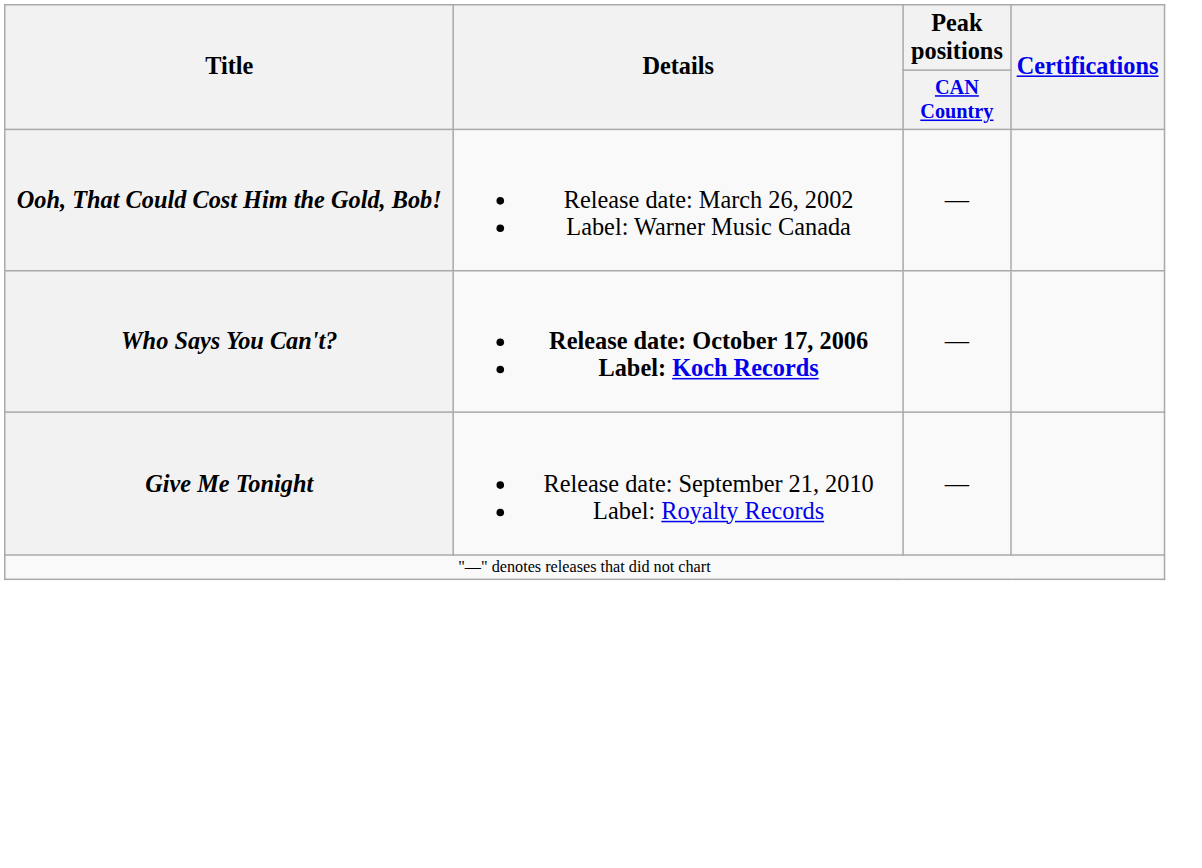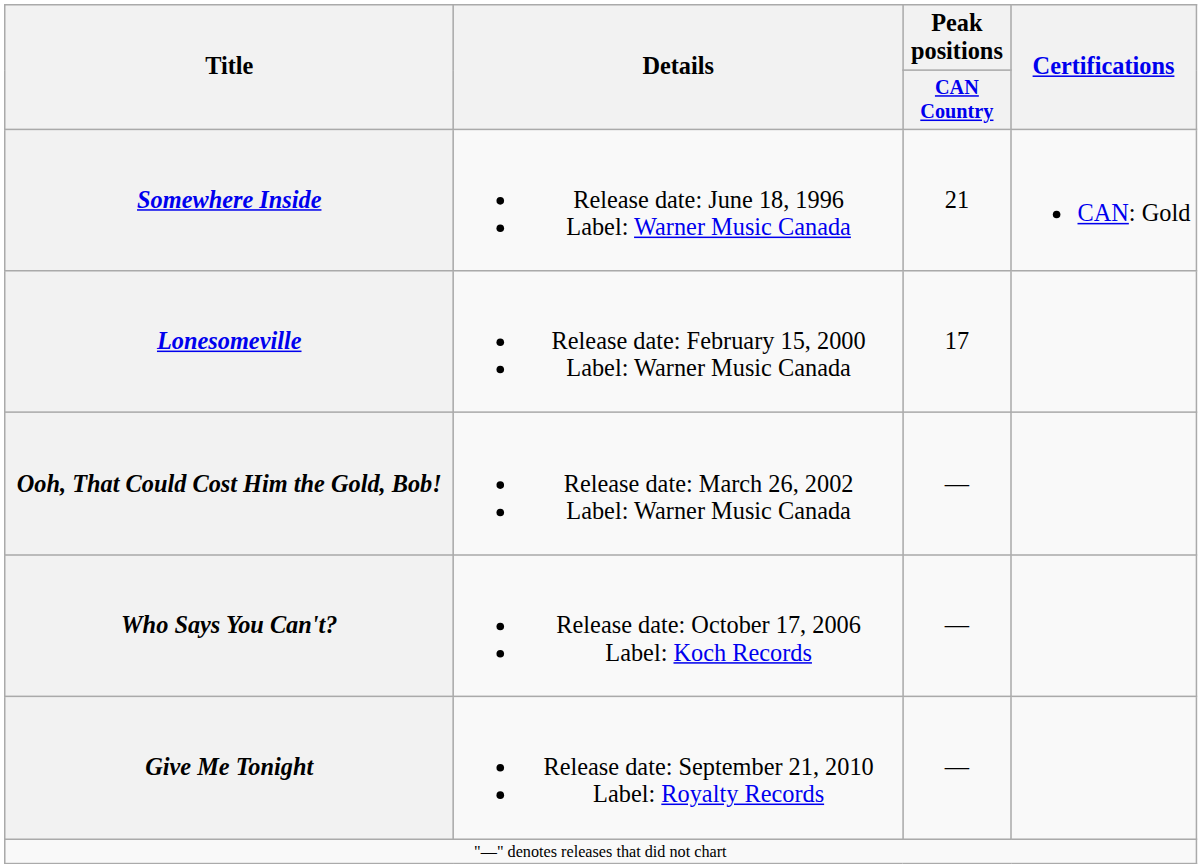 <table class="wikitable plainrowheaders" style="text-align:center;">
 <tr>
 <th rowspan="2" style="width:18em;">Title</th>
 <th rowspan="2" style="width:18em;">Details</th>
 <th>Peak positions</th>
 <th rowspan="2"><a href='#'>Certifications</a></th>
 </tr>
 <tr style="font-size:smaller;">
 <th width="65"><a href='#'>CAN Country</a><br></th>
 </tr>
 <tr>
+<th scope="row"><em><a href='#'>Somewhere Inside</a></em></th>
+<td><br><ul><li>Release date: June 18, 1996</li><li>Label: <a href='#'>Warner Music Canada</a></li></ul></td>
+<td>21</td>
+<td><br><ul><li><a href='#'>CAN</a>: Gold</li></ul></td>
+</tr>
+<tr>
+<th scope="row"><em><a href='#'>Lonesomeville</a></em></th>
+<td><br><ul><li>Release date: February 15, 2000</li><li>Label: Warner Music Canada</li></ul></td>
+<td>17</td>
+<td></td>
+</tr>
+<tr>
 <th scope="row"><em>Ooh, That Could Cost Him the Gold, Bob!</em></th>
 <td><br><ul><li>Release date: March 26, 2002</li><li>Label: Warner Music Canada</li></ul></td>
 <td>—</td>
 <td></td>
 </tr>
 <tr>
 <th scope="row"><em>Who Says You Can't?</em></th>
-<td><strong><br><ul><li>Release date: October 17, 2006</li><li>Label: <a href='#'>Koch Records</a></li></ul></strong></td>
+<td><br><ul><li>Release date: October 17, 2006</li><li>Label: <a href='#'>Koch Records</a></li></ul></td>
 <td>—</td>
 <td></td>
 </tr>
 <tr>
 <th scope="row"><em>Give Me Tonight</em></th>
 <td><br><ul><li>Release date: September 21, 2010</li><li>Label: <a href='#'>Royalty Records</a></li></ul></td>
 <td>—</td>
 <td></td>
 </tr>
 <tr>
 <td colspan="4" style="font-size:8pt">"—" denotes releases that did not chart</td>
 </tr>
 </table>
